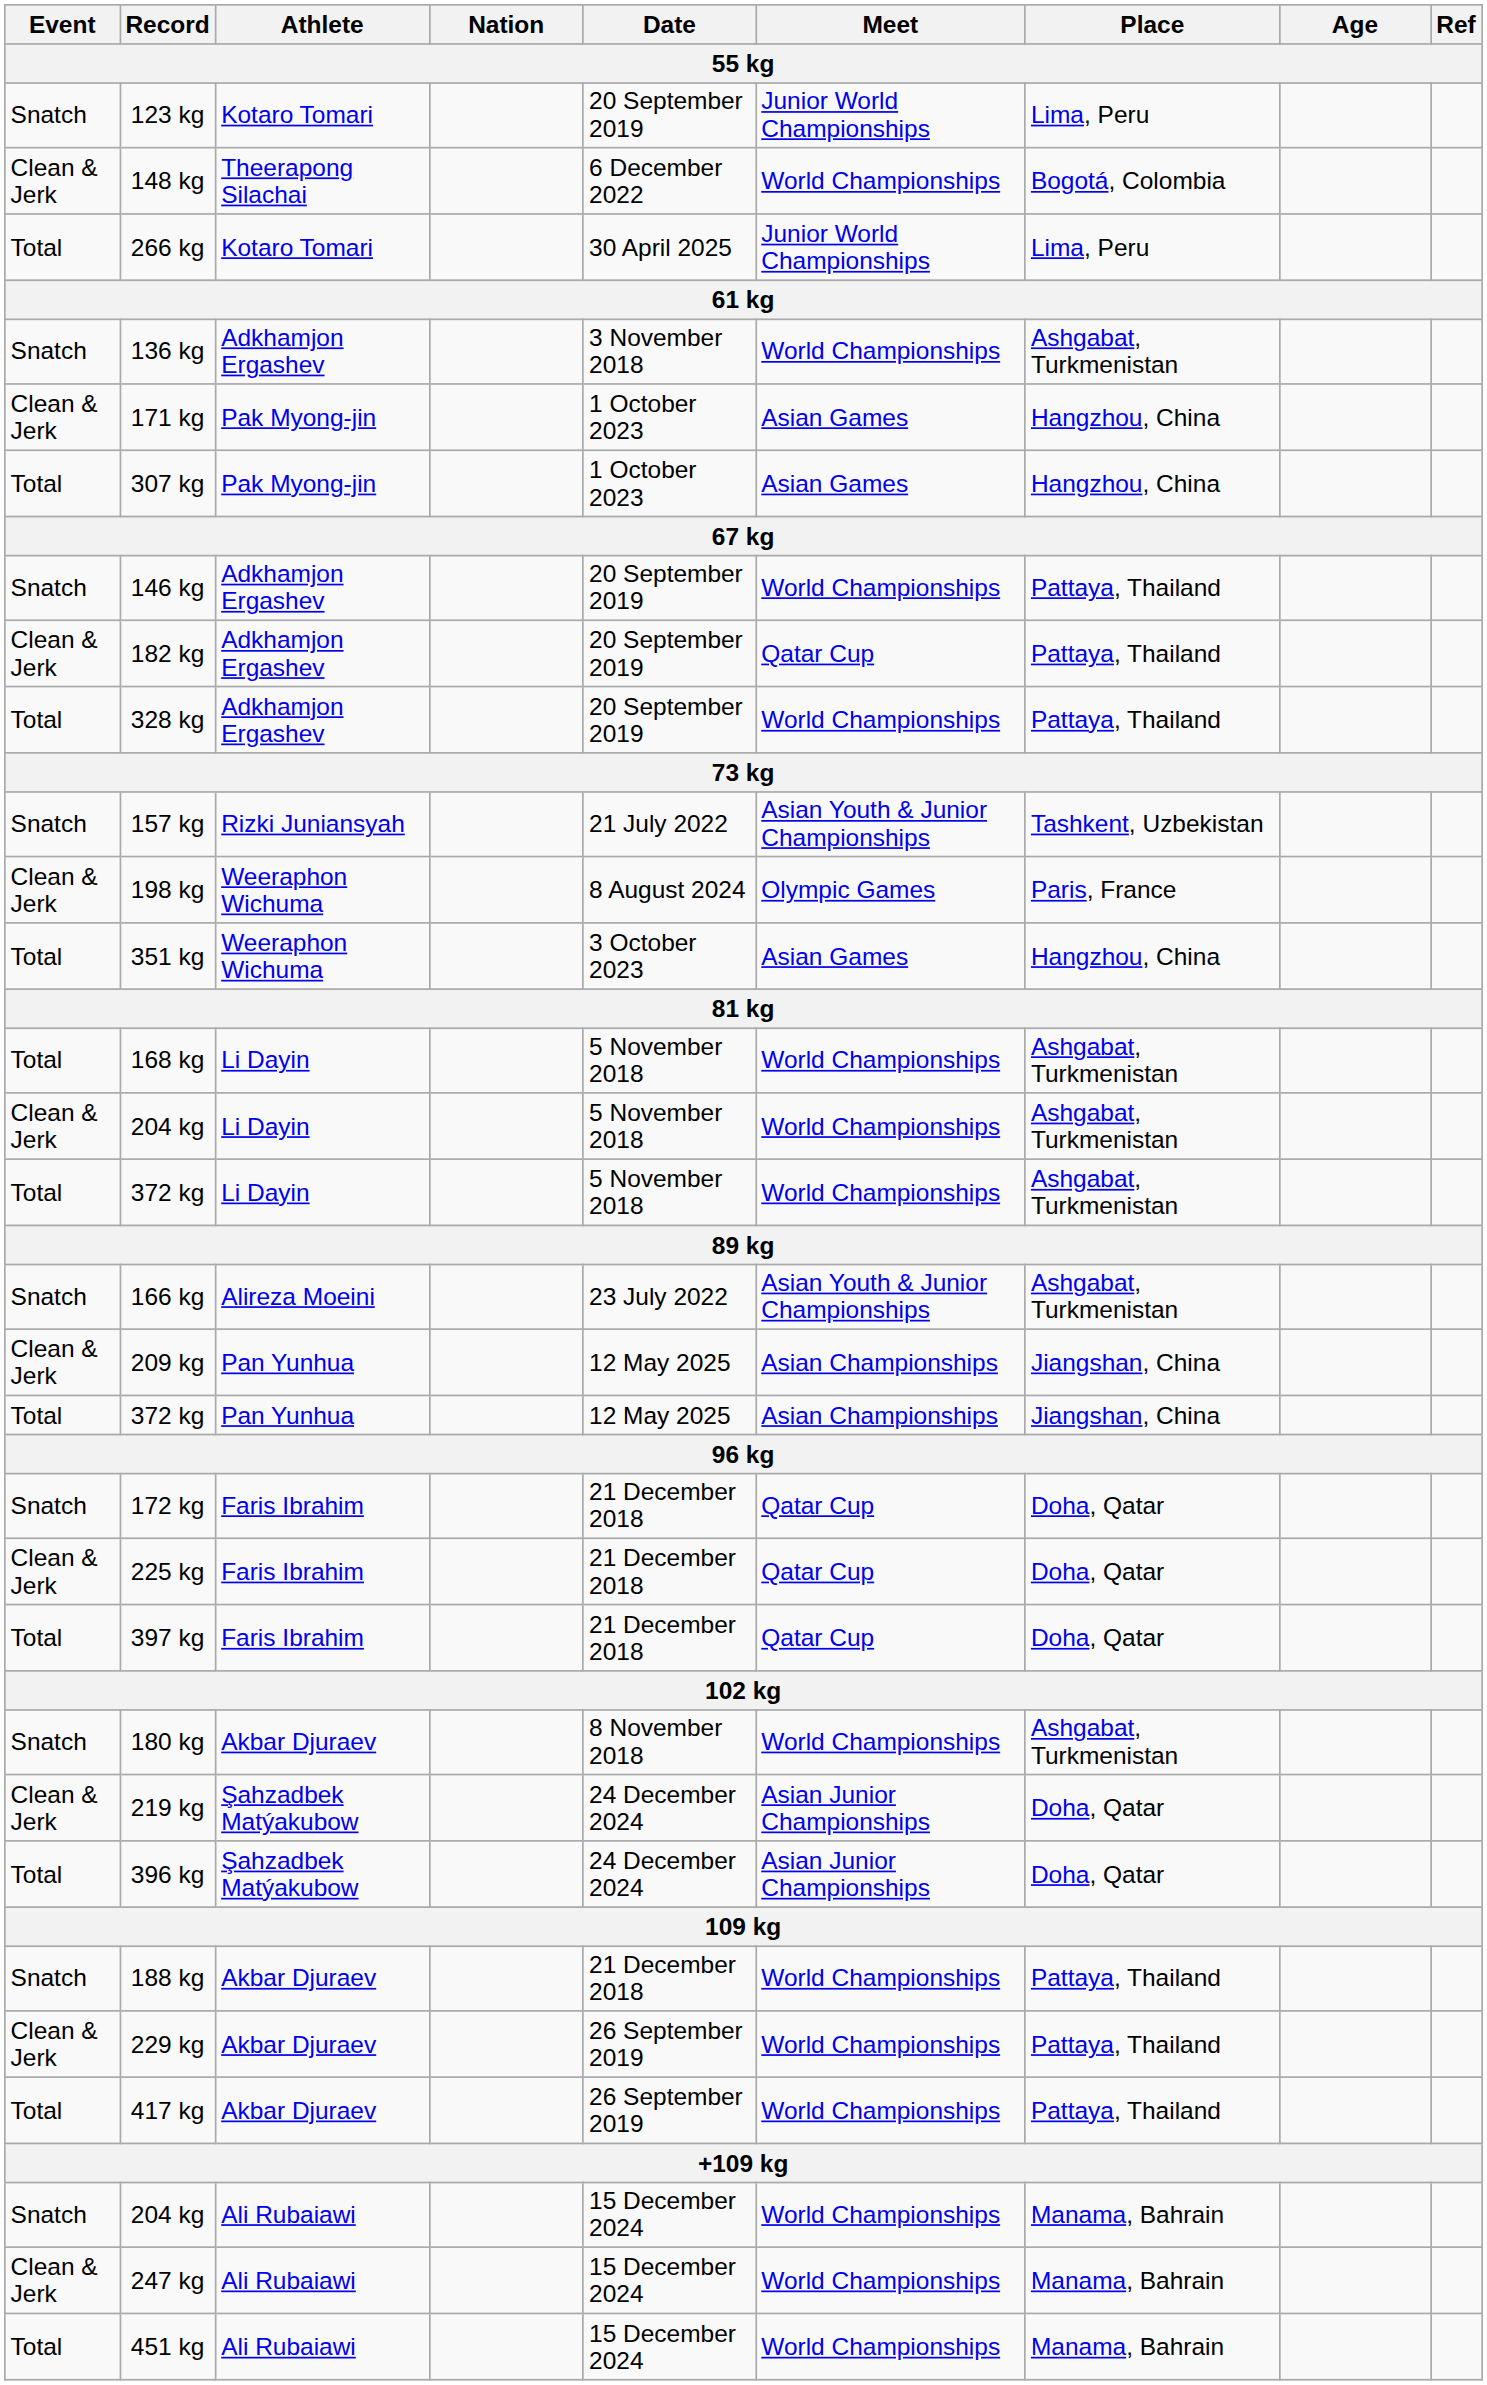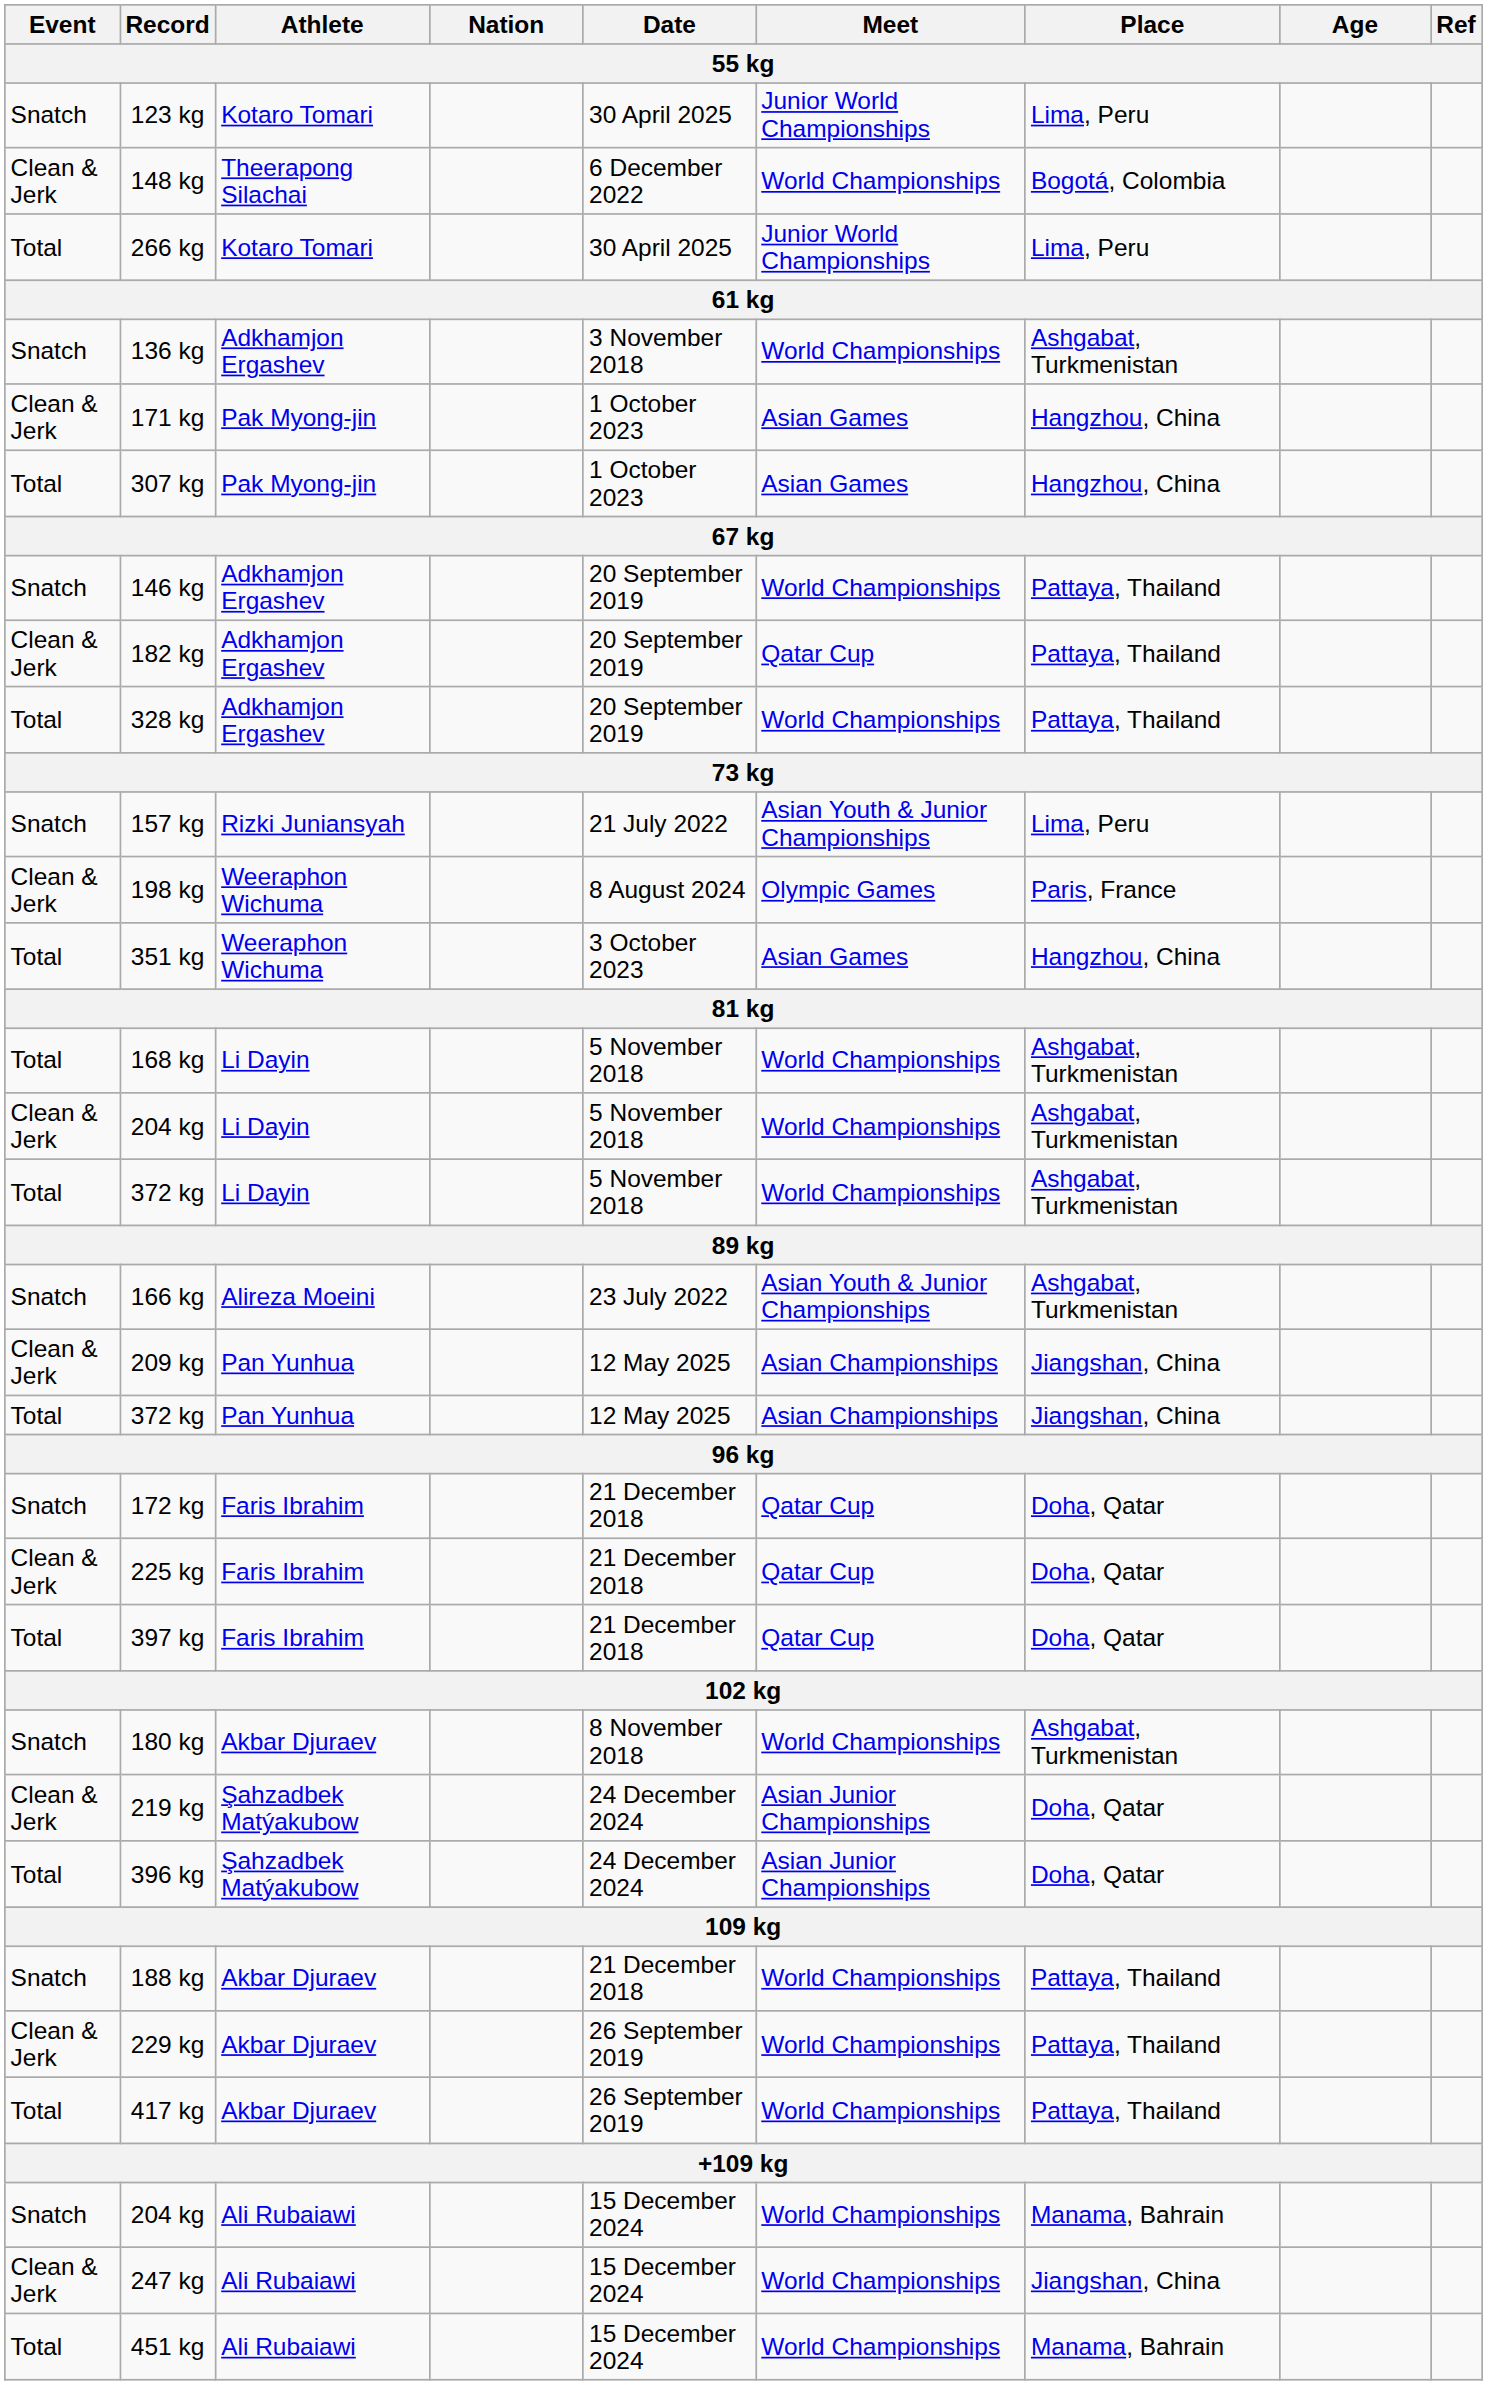 <table class="wikitable" style="font-size:90%;">
 <tr>
 <th width=8%>Event</th>
 <th width=6%>Record</th>
 <th width=15%>Athlete</th>
 <th width=11%>Nation</th>
 <th width=12%>Date</th>
 <th width=19%>Meet</th>
 <th width=18%>Place</th>
 <th width=11%>Age</th>
 <th>Ref</th>
 </tr>
 <tr bgcolor="#DDDDDD">
 <th colspan="9">55 kg</th>
 </tr>
 <tr>
 <td>Snatch</td>
 <td align=center>123 kg</td>
 <td><a href='#'>Kotaro Tomari</a></td>
 <td></td>
-<td>20 September 2019</td>
+<td>30 April 2025</td>
 <td><a href='#'>Junior World Championships</a></td>
 <td> <a href='#'>Lima</a>, Peru</td>
 <td></td>
 <td></td>
 </tr>
 <tr>
 <td>Clean & Jerk</td>
 <td align=center>148 kg</td>
 <td><a href='#'>Theerapong Silachai</a></td>
 <td></td>
 <td>6 December 2022</td>
 <td><a href='#'>World Championships</a></td>
 <td> <a href='#'>Bogotá</a>, Colombia</td>
 <td></td>
 <td></td>
 </tr>
 <tr>
 <td>Total</td>
 <td align=center>266 kg</td>
 <td><a href='#'>Kotaro Tomari</a></td>
 <td></td>
 <td>30 April 2025</td>
 <td><a href='#'>Junior World Championships</a></td>
 <td> <a href='#'>Lima</a>, Peru</td>
 <td></td>
 <td></td>
 </tr>
 <tr bgcolor="#DDDDDD">
 <th colspan="9">61 kg</th>
 </tr>
 <tr>
 <td>Snatch</td>
 <td align=center>136 kg</td>
 <td><a href='#'>Adkhamjon Ergashev</a></td>
 <td></td>
 <td>3 November 2018</td>
 <td><a href='#'>World Championships</a></td>
 <td> <a href='#'>Ashgabat</a>, Turkmenistan</td>
 <td></td>
 <td></td>
 </tr>
 <tr>
 <td>Clean & Jerk</td>
 <td align=center>171 kg</td>
 <td><a href='#'>Pak Myong-jin</a></td>
 <td></td>
 <td>1 October 2023</td>
 <td><a href='#'>Asian Games</a></td>
 <td> <a href='#'>Hangzhou</a>, China</td>
 <td></td>
 <td></td>
 </tr>
 <tr>
 <td>Total</td>
 <td align=center>307 kg</td>
 <td><a href='#'>Pak Myong-jin</a></td>
 <td></td>
 <td>1 October 2023</td>
 <td><a href='#'>Asian Games</a></td>
 <td> <a href='#'>Hangzhou</a>, China</td>
 <td></td>
 <td></td>
 </tr>
 <tr bgcolor="#DDDDDD">
 <th colspan="9">67 kg</th>
 </tr>
 <tr>
 <td>Snatch</td>
 <td align=center>146 kg</td>
 <td><a href='#'>Adkhamjon Ergashev</a></td>
 <td></td>
 <td>20 September 2019</td>
 <td><a href='#'>World Championships</a></td>
 <td> <a href='#'>Pattaya</a>, Thailand</td>
 <td></td>
 <td></td>
 </tr>
 <tr>
 <td>Clean & Jerk</td>
 <td align=center>182 kg</td>
 <td><a href='#'>Adkhamjon Ergashev</a></td>
 <td></td>
 <td>20 September 2019</td>
 <td><a href='#'>Qatar Cup</a></td>
 <td> <a href='#'>Pattaya</a>, Thailand</td>
 <td></td>
 <td></td>
 </tr>
 <tr>
 <td>Total</td>
 <td align=center>328 kg</td>
 <td><a href='#'>Adkhamjon Ergashev</a></td>
 <td></td>
 <td>20 September 2019</td>
 <td><a href='#'>World Championships</a></td>
 <td> <a href='#'>Pattaya</a>, Thailand</td>
 <td></td>
 <td></td>
 </tr>
 <tr bgcolor="#DDDDDD">
 <th colspan="9">73 kg</th>
 </tr>
 <tr>
 <td>Snatch</td>
 <td align=center>157 kg</td>
 <td><a href='#'>Rizki Juniansyah</a></td>
 <td></td>
 <td>21 July 2022</td>
 <td><a href='#'>Asian Youth & Junior Championships</a></td>
-<td> <a href='#'>Tashkent</a>, Uzbekistan</td>
+<td> <a href='#'>Lima</a>, Peru</td>
 <td></td>
 <td></td>
 </tr>
 <tr>
 <td>Clean & Jerk</td>
 <td align=center>198 kg</td>
 <td><a href='#'>Weeraphon Wichuma</a></td>
 <td></td>
 <td>8 August 2024</td>
 <td><a href='#'>Olympic Games</a></td>
 <td> <a href='#'>Paris</a>, France</td>
 <td></td>
 <td></td>
 </tr>
 <tr>
 <td>Total</td>
 <td align=center>351 kg</td>
 <td><a href='#'>Weeraphon Wichuma</a></td>
 <td></td>
 <td>3 October 2023</td>
 <td><a href='#'>Asian Games</a></td>
 <td> <a href='#'>Hangzhou</a>, China</td>
 <td></td>
 <td></td>
 </tr>
 <tr bgcolor="#DDDDDD">
 <th colspan="9">81 kg</th>
 </tr>
 <tr>
 <td>Total</td>
 <td align=center>168 kg</td>
 <td><a href='#'>Li Dayin</a></td>
 <td></td>
 <td>5 November 2018</td>
 <td><a href='#'>World Championships</a></td>
 <td> <a href='#'>Ashgabat</a>, Turkmenistan</td>
 <td></td>
 <td></td>
 </tr>
 <tr>
 <td>Clean & Jerk</td>
 <td align=center>204 kg</td>
 <td><a href='#'>Li Dayin</a></td>
 <td></td>
 <td>5 November 2018</td>
 <td><a href='#'>World Championships</a></td>
 <td> <a href='#'>Ashgabat</a>, Turkmenistan</td>
 <td></td>
 <td></td>
 </tr>
 <tr>
 <td>Total</td>
 <td align=center>372 kg</td>
 <td><a href='#'>Li Dayin</a></td>
 <td></td>
 <td>5 November 2018</td>
 <td><a href='#'>World Championships</a></td>
 <td> <a href='#'>Ashgabat</a>, Turkmenistan</td>
 <td></td>
 <td></td>
 </tr>
 <tr bgcolor="#DDDDDD">
 <th colspan="9">89 kg</th>
 </tr>
 <tr>
 <td>Snatch</td>
 <td align=center>166 kg</td>
 <td><a href='#'>Alireza Moeini</a></td>
 <td></td>
 <td>23 July 2022</td>
 <td><a href='#'>Asian Youth & Junior Championships</a></td>
 <td> <a href='#'>Ashgabat</a>, Turkmenistan</td>
 <td></td>
 <td></td>
 </tr>
 <tr>
 <td>Clean & Jerk</td>
 <td align=center>209 kg</td>
 <td><a href='#'>Pan Yunhua</a></td>
 <td></td>
 <td>12 May 2025</td>
 <td><a href='#'>Asian Championships</a></td>
 <td> <a href='#'>Jiangshan</a>, China</td>
 <td></td>
 <td></td>
 </tr>
 <tr>
 <td>Total</td>
 <td align=center>372 kg</td>
 <td><a href='#'>Pan Yunhua</a></td>
 <td></td>
 <td>12 May 2025</td>
 <td><a href='#'>Asian Championships</a></td>
 <td> <a href='#'>Jiangshan</a>, China</td>
 <td></td>
 <td></td>
 </tr>
 <tr bgcolor="#DDDDDD">
 <th colspan="9">96 kg</th>
 </tr>
 <tr>
 <td>Snatch</td>
 <td align=center>172 kg</td>
 <td><a href='#'>Faris Ibrahim</a></td>
 <td></td>
 <td>21 December 2018</td>
 <td><a href='#'>Qatar Cup</a></td>
 <td> <a href='#'>Doha</a>, Qatar</td>
 <td></td>
 <td></td>
 </tr>
 <tr>
 <td>Clean & Jerk</td>
 <td align=center>225 kg</td>
 <td><a href='#'>Faris Ibrahim</a></td>
 <td></td>
 <td>21 December 2018</td>
 <td><a href='#'>Qatar Cup</a></td>
 <td> <a href='#'>Doha</a>, Qatar</td>
 <td></td>
 <td></td>
 </tr>
 <tr>
 <td>Total</td>
 <td align=center>397 kg</td>
 <td><a href='#'>Faris Ibrahim</a></td>
 <td></td>
 <td>21 December 2018</td>
 <td><a href='#'>Qatar Cup</a></td>
 <td> <a href='#'>Doha</a>, Qatar</td>
 <td></td>
 <td></td>
 </tr>
 <tr bgcolor="#DDDDDD">
 <th colspan="9">102 kg</th>
 </tr>
 <tr>
 <td>Snatch</td>
 <td align=center>180 kg</td>
 <td><a href='#'>Akbar Djuraev</a></td>
 <td></td>
 <td>8 November 2018</td>
 <td><a href='#'>World Championships</a></td>
 <td> <a href='#'>Ashgabat</a>, Turkmenistan</td>
 <td></td>
 <td></td>
 </tr>
 <tr>
 <td>Clean & Jerk</td>
 <td align=center>219 kg</td>
 <td><a href='#'>Şahzadbek Matýakubow</a></td>
 <td></td>
 <td>24 December 2024</td>
 <td><a href='#'>Asian Junior Championships</a></td>
 <td> <a href='#'>Doha</a>, Qatar</td>
 <td></td>
 <td></td>
 </tr>
 <tr>
 <td>Total</td>
 <td align=center>396 kg</td>
 <td><a href='#'>Şahzadbek Matýakubow</a></td>
 <td></td>
 <td>24 December 2024</td>
 <td><a href='#'>Asian Junior Championships</a></td>
 <td> <a href='#'>Doha</a>, Qatar</td>
 <td></td>
 <td></td>
 </tr>
 <tr bgcolor="#DDDDDD">
 <th colspan="9">109 kg</th>
 </tr>
 <tr>
 <td>Snatch</td>
 <td align=center>188 kg</td>
 <td><a href='#'>Akbar Djuraev</a></td>
 <td></td>
 <td>21 December 2018</td>
 <td><a href='#'>World Championships</a></td>
 <td> <a href='#'>Pattaya</a>, Thailand</td>
 <td></td>
 <td></td>
 </tr>
 <tr>
 <td>Clean & Jerk</td>
 <td align=center>229 kg</td>
 <td><a href='#'>Akbar Djuraev</a></td>
 <td></td>
 <td>26 September 2019</td>
 <td><a href='#'>World Championships</a></td>
 <td> <a href='#'>Pattaya</a>, Thailand</td>
 <td></td>
 <td></td>
 </tr>
 <tr>
 <td>Total</td>
 <td align=center>417 kg</td>
 <td><a href='#'>Akbar Djuraev</a></td>
 <td></td>
 <td>26 September 2019</td>
 <td><a href='#'>World Championships</a></td>
 <td> <a href='#'>Pattaya</a>, Thailand</td>
 <td></td>
 <td></td>
 </tr>
 <tr bgcolor="#DDDDDD">
 <th colspan="9">+109 kg</th>
 </tr>
 <tr>
 <td>Snatch</td>
 <td align=center>204 kg</td>
 <td><a href='#'>Ali Rubaiawi</a></td>
 <td></td>
 <td>15 December 2024</td>
 <td><a href='#'>World Championships</a></td>
 <td> <a href='#'>Manama</a>, Bahrain</td>
 <td></td>
 <td></td>
 </tr>
 <tr>
 <td>Clean & Jerk</td>
 <td align=center>247 kg</td>
 <td><a href='#'>Ali Rubaiawi</a></td>
 <td></td>
 <td>15 December 2024</td>
 <td><a href='#'>World Championships</a></td>
-<td> <a href='#'>Manama</a>, Bahrain</td>
+<td> <a href='#'>Jiangshan</a>, China</td>
 <td></td>
 <td></td>
 </tr>
 <tr>
 <td>Total</td>
 <td align=center>451 kg</td>
 <td><a href='#'>Ali Rubaiawi</a></td>
 <td></td>
 <td>15 December 2024</td>
 <td><a href='#'>World Championships</a></td>
 <td> <a href='#'>Manama</a>, Bahrain</td>
 <td></td>
 <td></td>
 </tr>
 </table>
